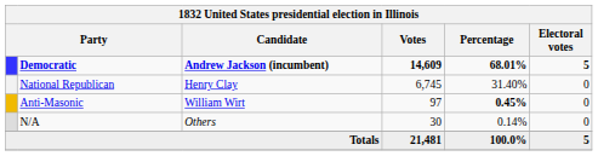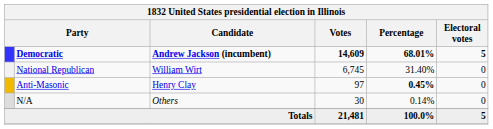 <table class="wikitable" style="font-size: 95%;">
 <tr>
 <th colspan="6">1832 United States presidential election in Illinois</th>
 </tr>
 <tr>
 <th colspan="2" style="width: 15em">Party</th>
 <th style="width: 17em">Candidate</th>
 <th style="width: 5em">Votes</th>
 <th style="width: 7em">Percentage</th>
 <th style="width: 5em">Electoral votes</th>
 </tr>
 <tr>
 <th style="background-color:#3333FF; width: 3px"></th>
 <td style="width: 130px"><strong><a href='#'>Democratic</a></strong></td>
 <td><strong><a href='#'>Andrew Jackson</a> (incumbent)</strong></td>
 <td align="right"><strong>14,609</strong></td>
 <td align="right"><strong>68.01%</strong></td>
 <td align="right"><strong>5</strong></td>
 </tr>
 <tr>
 <th></th>
 <td style="width: 130px"><a href='#'>National Republican</a></td>
-<td><a href='#'>Henry Clay</a></td>
+<td><a href='#'>William Wirt</a></td>
 <td align="right">6,745</td>
 <td align="right">31.40%</td>
 <td align="right">0</td>
 </tr>
 <tr>
 <th style="background-color:#F1BA00; width: 3px"></th>
 <td style="width: 130px"><a href='#'>Anti-Masonic</a></td>
-<td><a href='#'>William Wirt</a></td>
+<td><a href='#'>Henry Clay</a></td>
 <td align="right">97</td>
 <td align="right"><strong>0.45%</strong></td>
 <td align="right">0</td>
 </tr>
 <tr>
 <th style="background-color:#DDDDDD; width: 3px"></th>
 <td style="width: 130px">N/A</td>
 <td><em>Others</em></td>
 <td align="right">30</td>
 <td align="right">0.14%</td>
 <td align="right">0</td>
 </tr>
 <tr>
 </tr>
 <tr bgcolor="#EEEEEE">
 <td colspan="3" align="right"><strong>Totals</strong></td>
 <td align="right"><strong>21,481</strong></td>
 <td align="right"><strong>100.0%</strong></td>
 <td align="right"><strong>5</strong></td>
 </tr>
 <tr>
 </tr>
 </table>
